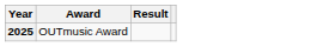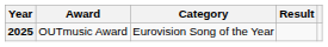 <table class="wikitable sortable plainrowheaders">
 <tr>
 <th scope="col">Year</th>
 <th scope="col">Award</th>
+<th scope="col">Category</th>
 <th scope="col">Result</th>
 <th scope="col" class="unsortable"></th>
 </tr>
 <tr>
 <th>2025</th>
 <td>OUTmusic Award</td>
+<td>Eurovision Song of the Year</td>
 <td></td>
 <td align="center"></td>
 </tr>
 </table>
